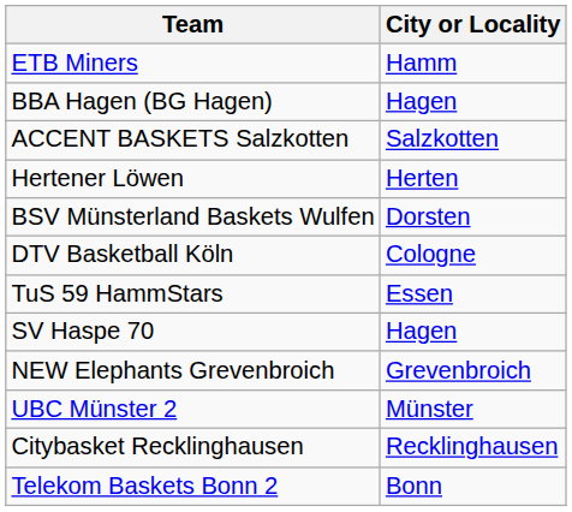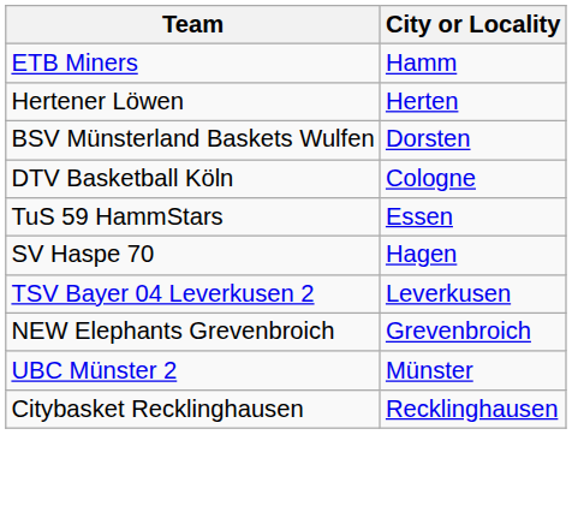 <table class="wikitable sortable" style="margin:1em 2em 1em 1em;">
 <tr>
 <th>Team</th>
 <th>City or Locality</th>
 </tr>
 <tr>
 <td><a href='#'>ETB Miners</a></td>
 <td><a href='#'>Hamm</a></td>
-</tr>
-<tr>
-<td>BBA Hagen (BG Hagen)</td>
-<td><a href='#'>Hagen</a></td>
-</tr>
-<tr>
-<td>ACCENT BASKETS Salzkotten</td>
-<td><a href='#'>Salzkotten</a></td>
 </tr>
 <tr>
 <td>Hertener Löwen</td>
 <td><a href='#'>Herten</a></td>
 </tr>
 <tr>
 <td>BSV Münsterland Baskets Wulfen</td>
 <td><a href='#'>Dorsten</a></td>
 </tr>
 <tr>
 <td>DTV Basketball Köln</td>
 <td><a href='#'>Cologne</a></td>
 </tr>
 <tr>
 <td>TuS 59 HammStars</td>
 <td><a href='#'>Essen</a></td>
 </tr>
 <tr>
 <td>SV Haspe 70</td>
 <td><a href='#'>Hagen</a></td>
 </tr>
 <tr>
+<td><a href='#'>TSV Bayer 04 Leverkusen 2</a></td>
+<td><a href='#'>Leverkusen</a></td>
+</tr>
+<tr>
 <td>NEW Elephants Grevenbroich</td>
 <td><a href='#'>Grevenbroich</a></td>
 </tr>
 <tr>
 <td><a href='#'>UBC Münster 2</a></td>
 <td><a href='#'>Münster</a></td>
 </tr>
 <tr>
 <td>Citybasket Recklinghausen</td>
 <td><a href='#'>Recklinghausen</a></td>
 </tr>
-<tr>
-<td><a href='#'>Telekom Baskets Bonn 2</a></td>
-<td><a href='#'>Bonn</a></td>
-</tr>
 </table>
